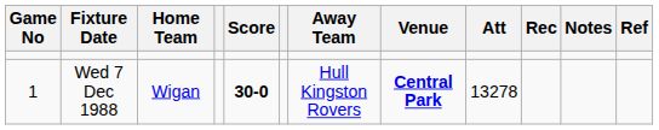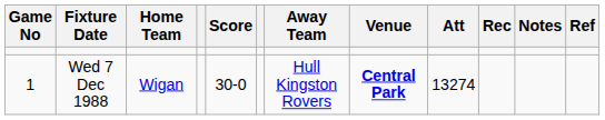 <table class="wikitable" style="text-align:center;">
 <tr>
 <th width=10 abbr="No">Game No</th>
 <th width=110 abbr="Date">Fixture Date</th>
 <th width=150 abbr="Home Team">Home Team</th>
 <th width=5 abbr="space"></th>
 <th width=20 abbr="Score">Score</th>
 <th width=5 abbr="space"></th>
 <th width=150 abbr="Away Team">Away Team</th>
 <th width=150 abbr="Venue">Venue</th>
 <th width=30 abbr="Att">Att</th>
 <th width=30 abbr="Rec">Rec</th>
 <th width=20 abbr="Notes">Notes</th>
 <th width=30 abbr="Ref">Ref</th>
 </tr>
 <tr>
 <td></td>
 <td></td>
 <td></td>
 <td></td>
 <td></td>
 <td></td>
 <td></td>
 <td></td>
 <td></td>
 <td></td>
 <td></td>
 </tr>
 <tr>
 <td>1</td>
 <td>Wed 7 Dec 1988</td>
 <td><a href='#'>Wigan</a></td>
 <td></td>
-<td><strong>30-0</strong></td>
+<td>30-0</td>
 <td></td>
 <td><a href='#'>Hull Kingston Rovers</a></td>
 <td><strong><a href='#'>Central Park</a></strong></td>
-<td>13278</td>
+<td>13274</td>
 <td></td>
 <td></td>
 <td></td>
 </tr>
 </table>
